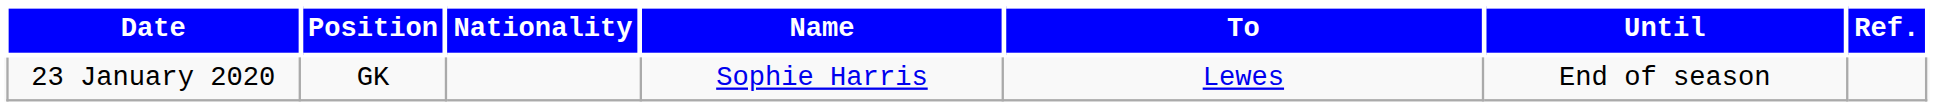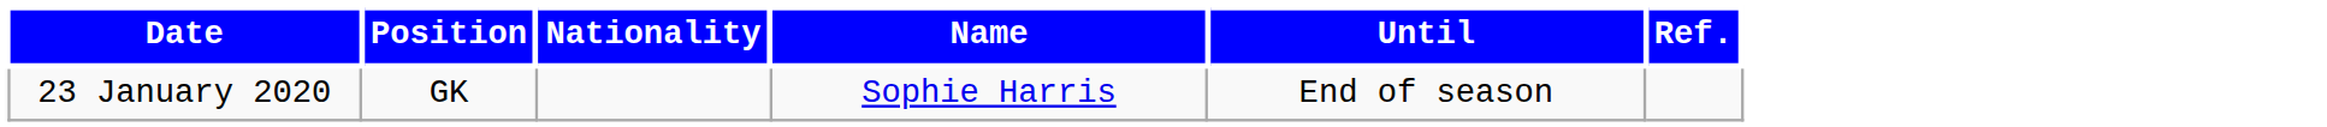 <table class="wikitable" style="text-align:center; font-size:90%; ">
 <tr>
 <th style="background:#0000FF;color:white;border:2px solid #ffffff; width:120px;">Date</th>
 <th style="background:#0000FF;color:white;border:2px solid #ffffff; width:50px;">Position</th>
 <th style="background:#0000FF;color:white;border:2px solid #ffffff; width:50px;">Nationality</th>
 <th style="background:#0000FF;color:white;border:2px solid #ffffff; width:150px;">Name</th>
-<th style="background:#0000FF;color:white;border:2px solid #ffffff; width:200px;">To</th>
 <th style="background:#0000FF;color:white;border:2px solid #ffffff; width:150px;">Until</th>
 <th style="background:#0000FF;color:white;border:2px solid #ffffff; width:25px;">Ref.</th>
 </tr>
 <tr>
 <td>23 January 2020</td>
 <td>GK</td>
 <td></td>
 <td><a href='#'>Sophie Harris</a></td>
-<td> <a href='#'>Lewes</a></td>
 <td>End of season</td>
 <td></td>
 </tr>
 </table>
